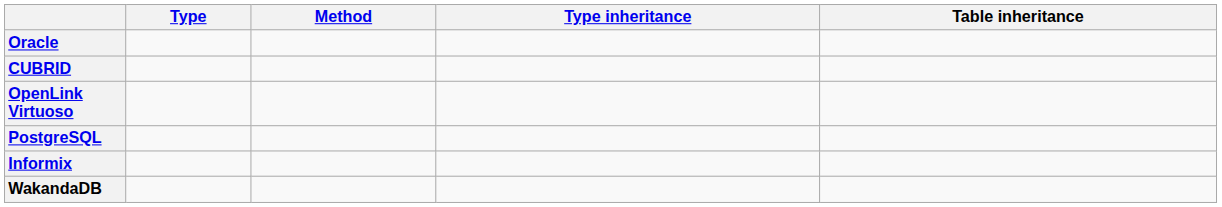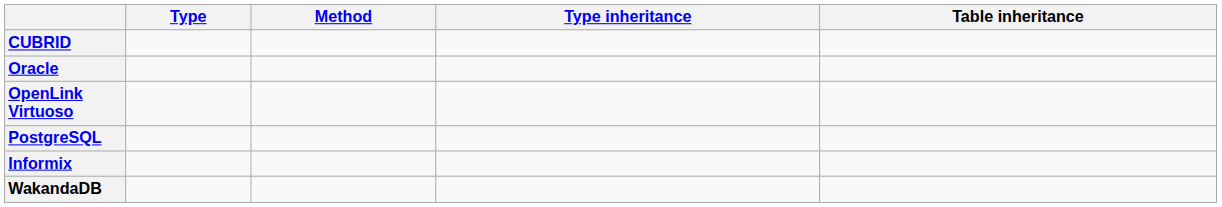 <table class="wikitable" style="width: 95%; text-align: center;">
 <tr>
 <th style="width: 10%"></th>
 <th><a href='#'>Type</a></th>
 <th><a href='#'>Method</a></th>
 <th><a href='#'>Type inheritance</a></th>
 <th>Table inheritance</th>
 </tr>
 <tr>
-<th style="text-align:left;"><a href='#'>Oracle</a></th>
+<th style="text-align:left;"><a href='#'>CUBRID</a></th>
 <td></td>
 <td></td>
 <td></td>
 <td></td>
 </tr>
 <tr>
-<th style="text-align:left;"><a href='#'>CUBRID</a></th>
+<th style="text-align:left;"><a href='#'>Oracle</a></th>
 <td></td>
 <td></td>
 <td></td>
 <td></td>
 </tr>
 <tr>
 <th style="text-align:left;"><a href='#'>OpenLink Virtuoso</a></th>
 <td></td>
 <td></td>
 <td></td>
 <td></td>
 </tr>
 <tr>
 <th style="text-align:left;"><a href='#'>PostgreSQL</a></th>
 <td></td>
 <td></td>
 <td></td>
 <td></td>
 </tr>
 <tr>
 <th style="text-align:left;"><a href='#'>Informix</a></th>
 <td></td>
 <td></td>
 <td></td>
 <td></td>
 </tr>
 <tr>
 <th style="text-align:left;">WakandaDB</th>
 <td></td>
 <td></td>
 <td></td>
 <td></td>
 </tr>
 </table>
